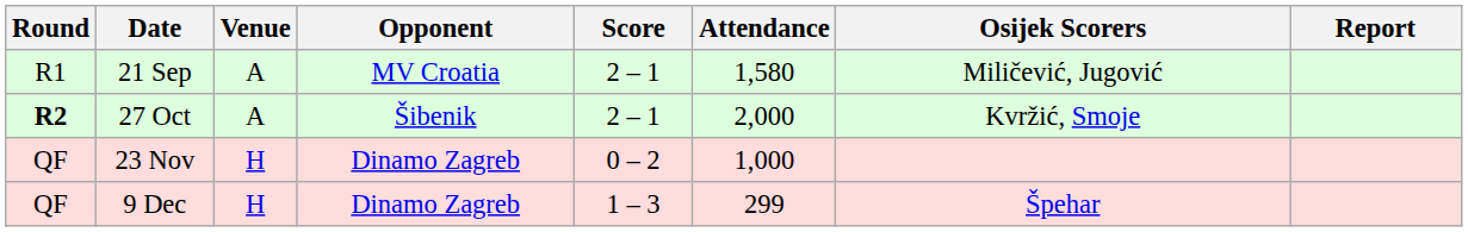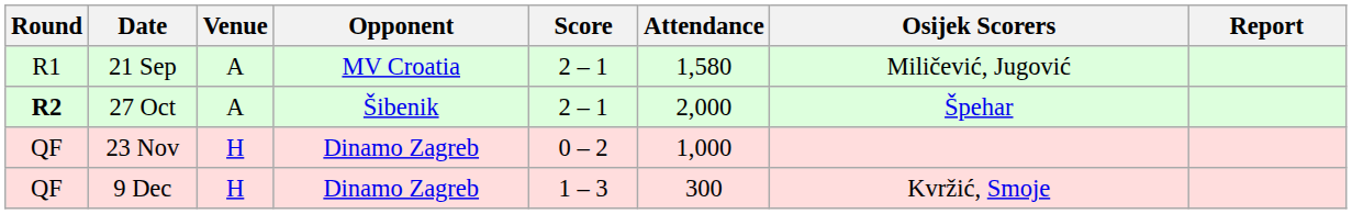 <table class="wikitable sortable" style="text-align: center; font-size:95%;">
 <tr>
 <th width="30">Round</th>
 <th width="60">Date<br></th>
 <th width="20">Venue<br></th>
 <th width="150">Opponent<br></th>
 <th width="60">Score<br></th>
 <th width="40">Attendance<br></th>
 <th width="250">Osijek Scorers</th>
 <th width="90" class="unsortable">Report</th>
 </tr>
 <tr bgcolor="#ddffdd">
 <td>R1</td>
 <td>21 Sep</td>
 <td>A</td>
 <td><a href='#'>MV Croatia</a></td>
 <td>2 – 1</td>
 <td>1,580</td>
 <td>Miličević, Jugović</td>
 <td></td>
 </tr>
 <tr bgcolor="#ddffdd">
 <td><strong>R2</strong></td>
 <td>27 Oct</td>
 <td>A</td>
 <td><a href='#'>Šibenik</a></td>
 <td>2 – 1</td>
 <td>2,000</td>
-<td>Kvržić, <a href='#'>Smoje</a></td>
+<td><a href='#'>Špehar</a></td>
 <td></td>
 </tr>
 <tr bgcolor="#ffdddd">
 <td>QF</td>
 <td>23 Nov</td>
 <td><a href='#'>H</a></td>
 <td><a href='#'>Dinamo Zagreb</a></td>
 <td>0 – 2</td>
 <td>1,000</td>
 <td></td>
 <td></td>
 </tr>
 <tr bgcolor="#ffdddd">
 <td>QF</td>
 <td>9 Dec</td>
 <td><a href='#'>H</a></td>
 <td><a href='#'>Dinamo Zagreb</a></td>
 <td>1 – 3</td>
-<td>299</td>
-<td><a href='#'>Špehar</a></td>
+<td>300</td>
+<td>Kvržić, <a href='#'>Smoje</a></td>
 <td></td>
 </tr>
 </table>
